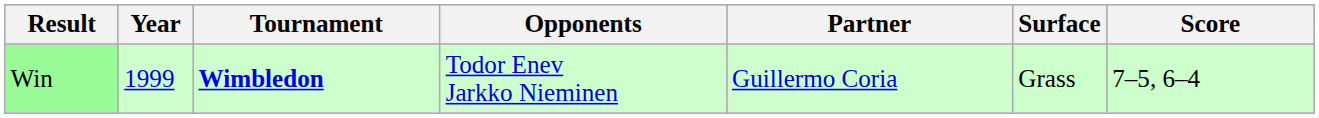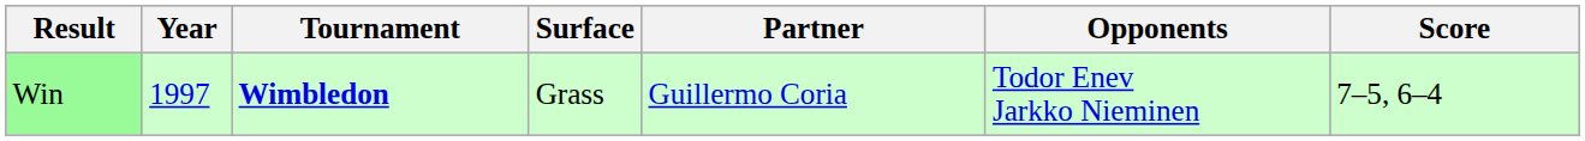 <table class="sortable wikitable">
 <tr>
 <th style="width:65px;">Result</th>
 <th style="width:40px;">Year</th>
 <th style="width:150px;">Tournament</th>
+<th style="width:50px;">Surface</th>
+<th style="width:175px;">Partner</th>
 <th style="width:175px;">Opponents</th>
-<th style="width:175px;">Partner</th>
-<th style="width:50px;">Surface</th>
 <th style="width:125px;" class="unsortable">Score</th>
 </tr>
 <tr style="background:#ccffcc;">
 <td style="background:#98fb98;">Win</td>
-<td><a href='#'>1999</a></td>
+<td><a href='#'>1997</a></td>
 <td><strong><a href='#'>Wimbledon</a></strong></td>
+<td>Grass</td>
+<td> <a href='#'>Guillermo Coria</a></td>
 <td> <a href='#'>Todor Enev</a> <br>  <a href='#'>Jarkko Nieminen</a></td>
-<td> <a href='#'>Guillermo Coria</a></td>
-<td>Grass</td>
 <td>7–5, 6–4</td>
 </tr>
 </table>
